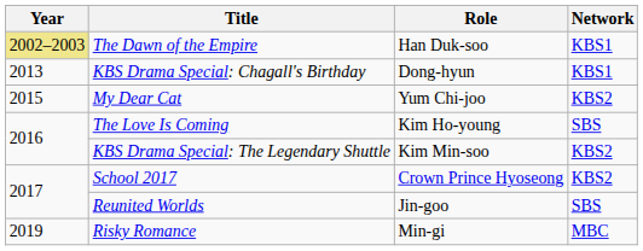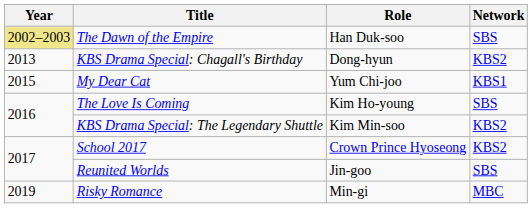 <table class="wikitable">
 <tr>
 <th>Year</th>
 <th>Title</th>
 <th>Role</th>
 <th>Network</th>
 </tr>
 <tr>
 <td style="background: khaki;">2002–2003</td>
 <td><em><a href='#'>The Dawn of the Empire</a></em></td>
 <td>Han Duk-soo</td>
-<td><a href='#'>KBS1</a></td>
+<td><a href='#'>SBS</a></td>
 </tr>
 <tr>
 <td>2013</td>
 <td><em><a href='#'>KBS Drama Special</a>: Chagall's Birthday</em></td>
 <td>Dong-hyun</td>
-<td><a href='#'>KBS1</a></td>
+<td><a href='#'>KBS2</a></td>
 </tr>
 <tr>
 <td>2015</td>
 <td><em><a href='#'>My Dear Cat</a></em></td>
 <td>Yum Chi-joo</td>
-<td><a href='#'>KBS2</a></td>
+<td><a href='#'>KBS1</a></td>
 </tr>
 <tr>
 <td rowspan="2">2016</td>
 <td><em><a href='#'>The Love Is Coming</a></em></td>
 <td>Kim Ho-young</td>
 <td><a href='#'>SBS</a></td>
 </tr>
 <tr>
 <td><em><a href='#'>KBS Drama Special</a>: The Legendary Shuttle</em></td>
 <td>Kim Min-soo</td>
 <td><a href='#'>KBS2</a></td>
 </tr>
 <tr>
 <td rowspan="2">2017</td>
 <td><em><a href='#'>School 2017</a></em></td>
 <td><a href='#'>Crown Prince Hyoseong</a></td>
 <td><a href='#'>KBS2</a></td>
 </tr>
 <tr>
 <td><em><a href='#'>Reunited Worlds</a></em></td>
 <td>Jin-goo</td>
 <td><a href='#'>SBS</a></td>
 </tr>
 <tr>
 <td>2019</td>
 <td><em><a href='#'>Risky Romance</a></em></td>
 <td>Min-gi</td>
 <td><a href='#'>MBC</a></td>
 </tr>
 </table>
